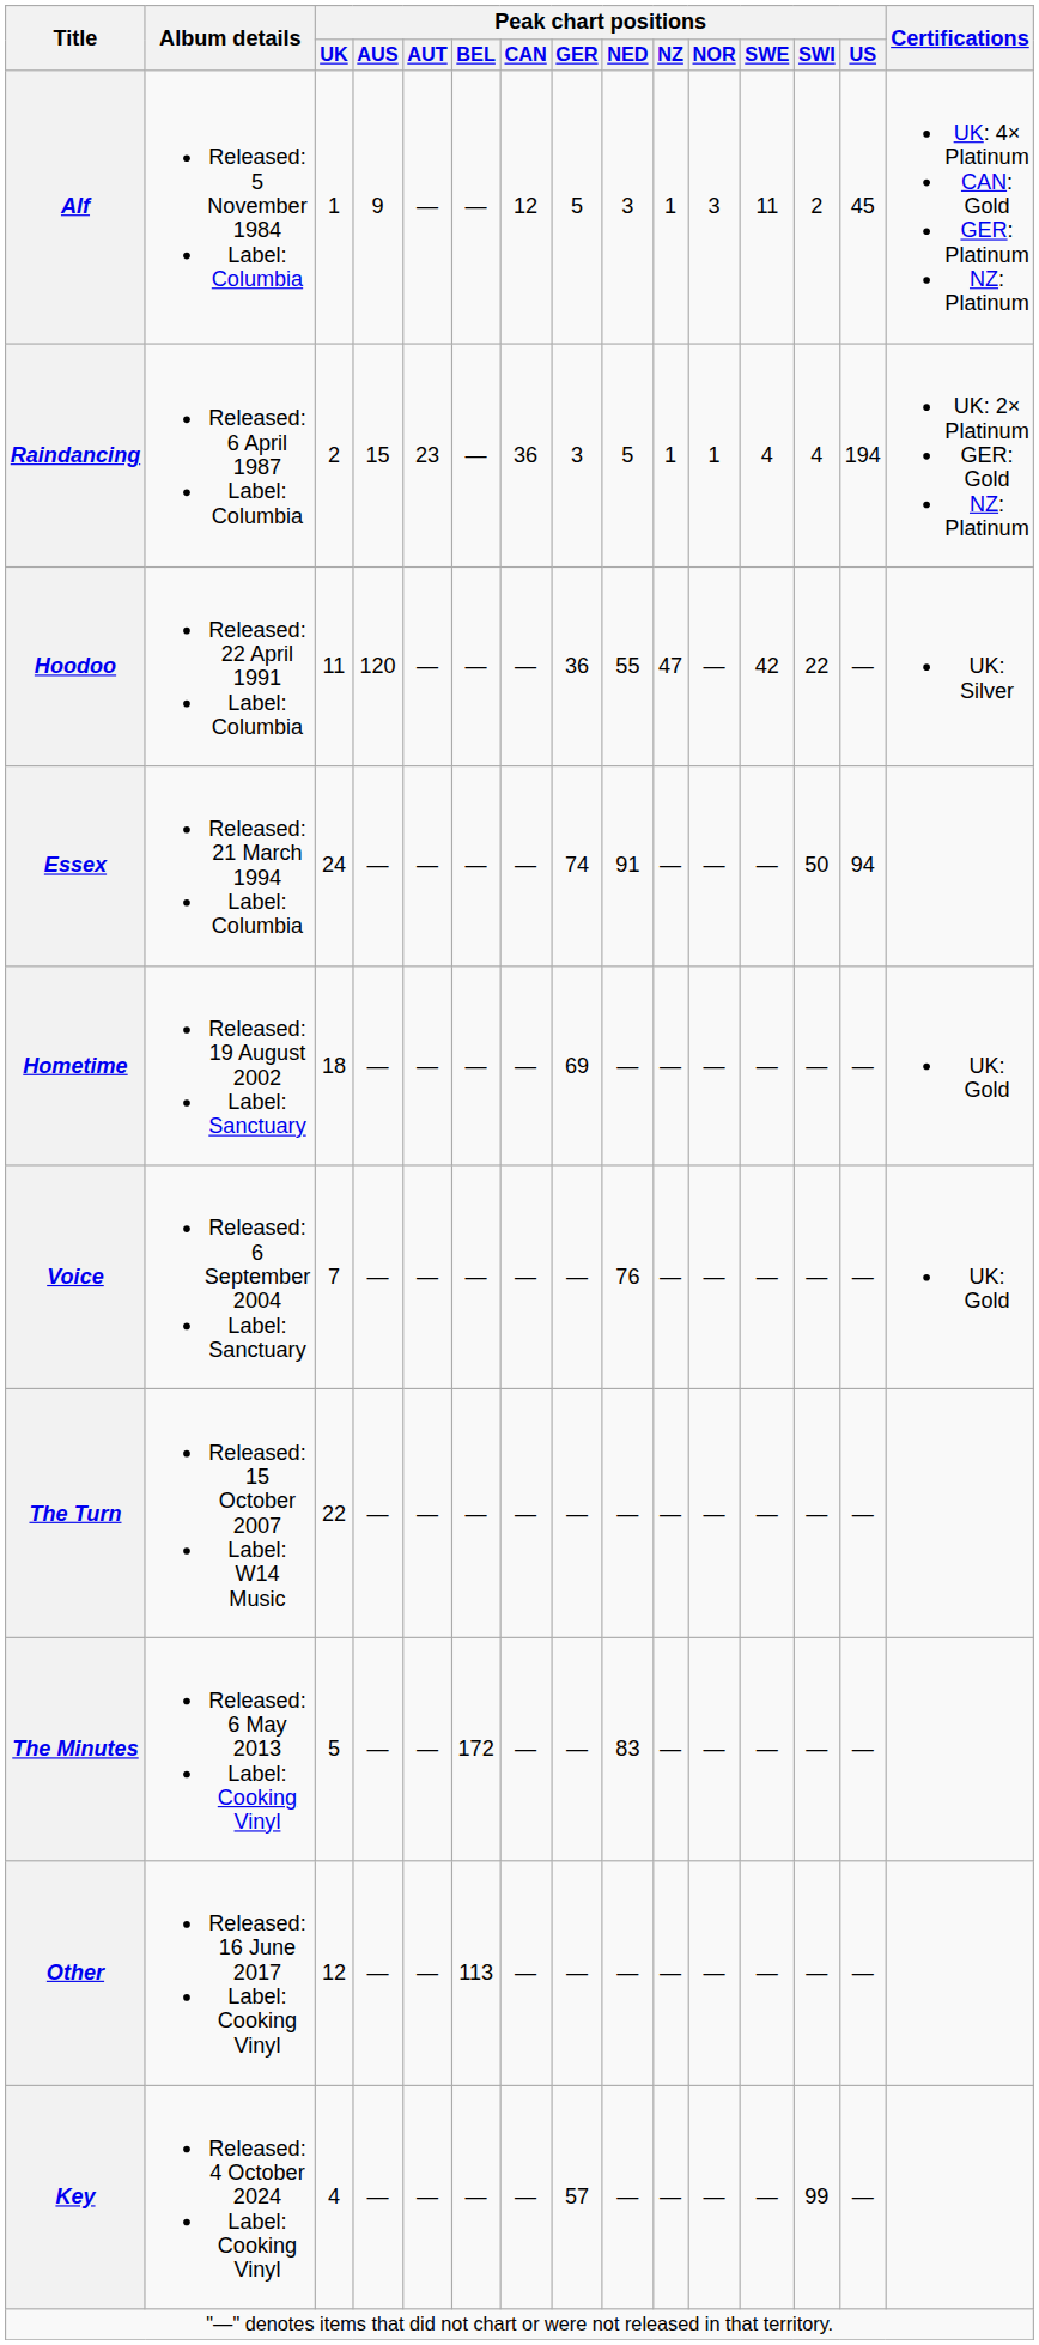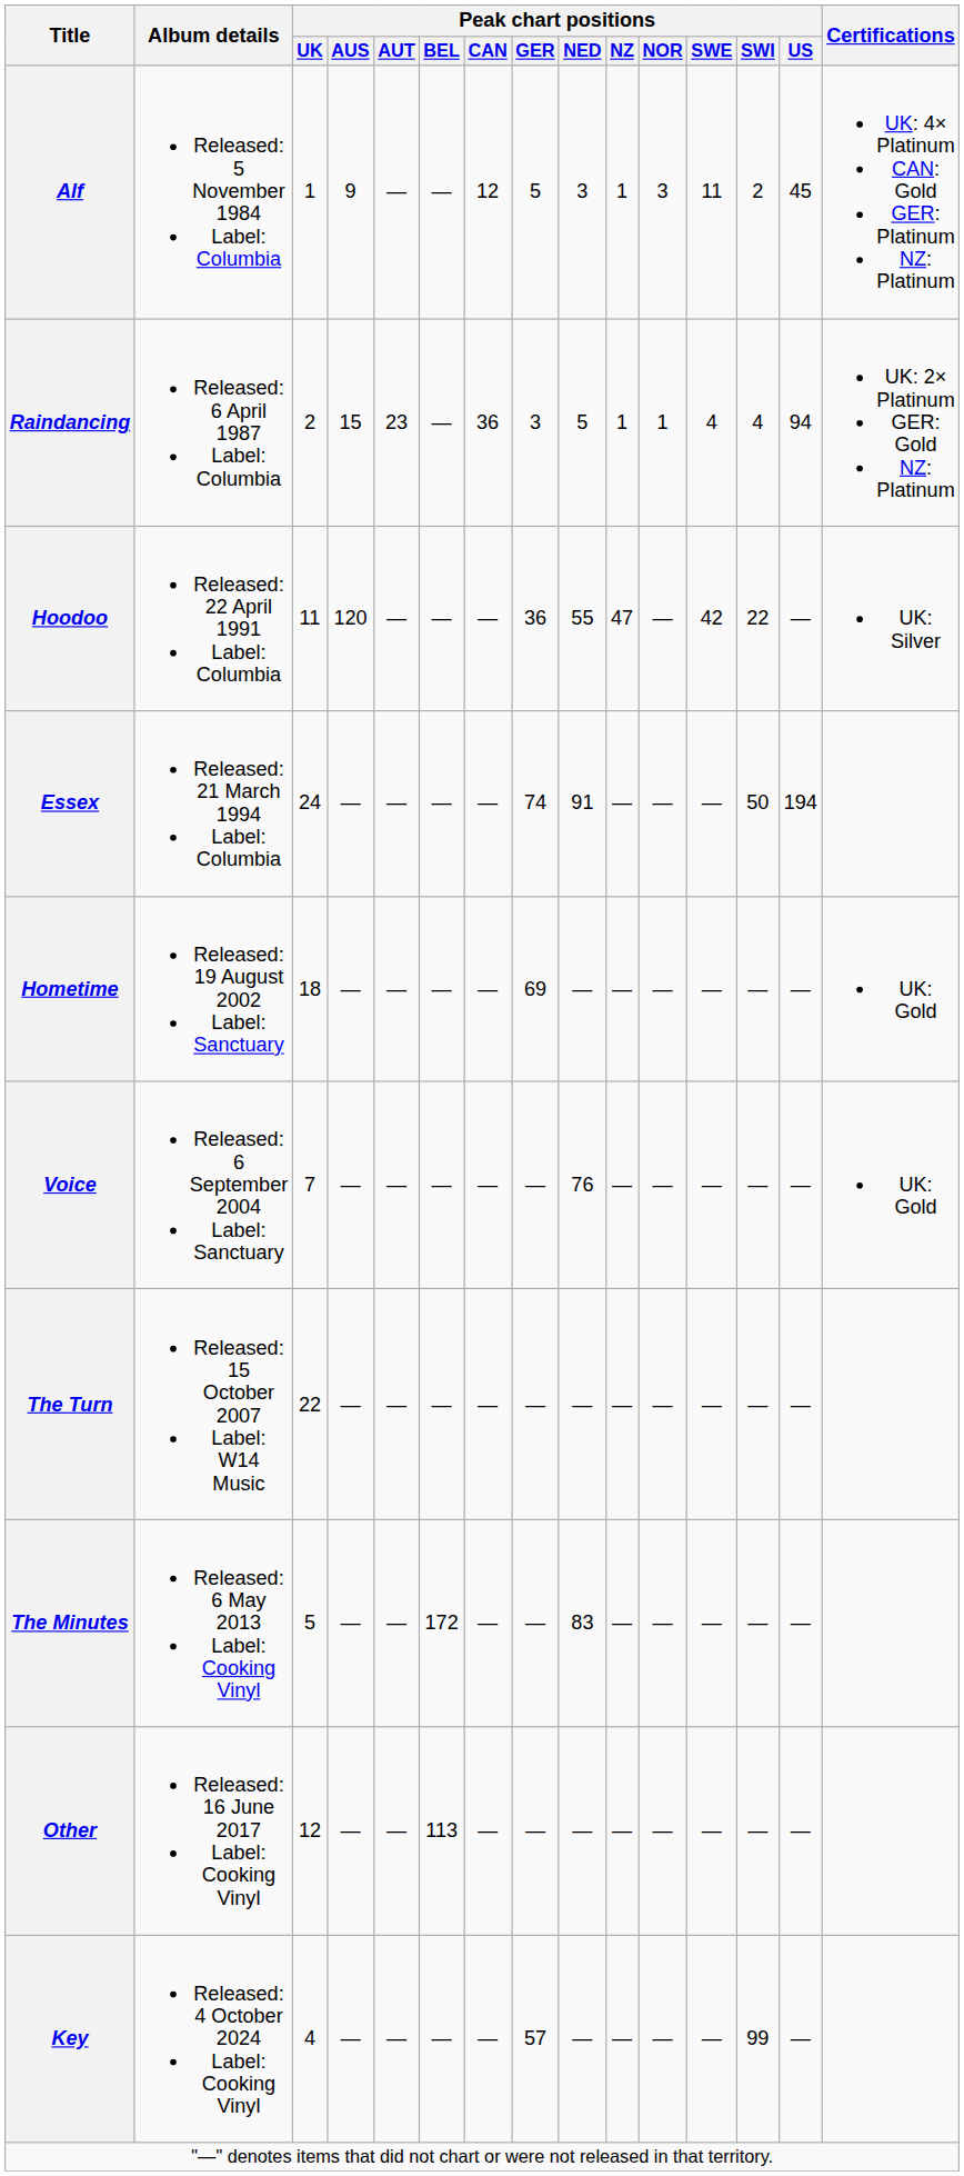 <table class="wikitable plainrowheaders" style="text-align:center;">
 <tr>
 <th scope="col" rowspan="2" style="width:15em;">Title</th>
 <th scope="col" rowspan="2" style="width:15em;">Album details</th>
 <th scope="col" colspan="12">Peak chart positions</th>
 <th rowspan="2" style="width:12em;"><a href='#'>Certifications</a></th>
 </tr>
 <tr>
 <th scope="col" style="width:3em;font-size:90%;"><a href='#'>UK</a><br></th>
 <th scope="col" style="width:3em;font-size:90%;"><a href='#'>AUS</a><br></th>
 <th scope="col" style="width:3em;font-size:90%;"><a href='#'>AUT</a><br></th>
 <th scope="col" style="width:3em;font-size:90%;"><a href='#'>BEL</a><br></th>
 <th scope="col" style="width:3em;font-size:90%;"><a href='#'>CAN</a><br> </th>
 <th scope="col" style="width:3em;font-size:90%;"><a href='#'>GER</a><br></th>
 <th scope="col" style="width:3em;font-size:90%;"><a href='#'>NED</a><br></th>
 <th scope="col" style="width:3em;font-size:90%;"><a href='#'>NZ</a><br></th>
 <th scope="col" style="width:3em;font-size:90%;"><a href='#'>NOR</a><br></th>
 <th scope="col" style="width:3em;font-size:90%;"><a href='#'>SWE</a><br></th>
 <th scope="col" style="width:3em;font-size:90%;"><a href='#'>SWI</a><br></th>
 <th scope="col" style="width:3em;font-size:90%;"><a href='#'>US</a><br></th>
 </tr>
 <tr>
 <th scope="row"><em><a href='#'>Alf</a></em></th>
 <td><br><ul><li>Released: 5 November 1984</li><li>Label: <a href='#'>Columbia</a></li></ul></td>
 <td>1</td>
 <td>9</td>
 <td>—</td>
 <td>—</td>
 <td>12</td>
 <td>5</td>
 <td>3</td>
 <td>1</td>
 <td>3</td>
 <td>11</td>
 <td>2</td>
 <td>45</td>
 <td><br><ul><li><a href='#'>UK</a>: 4× Platinum</li><li><a href='#'>CAN</a>: Gold</li><li><a href='#'>GER</a>: Platinum</li><li><a href='#'>NZ</a>: Platinum</li></ul></td>
 </tr>
 <tr>
 <th scope="row"><em><a href='#'>Raindancing</a></em></th>
 <td><br><ul><li>Released: 6 April 1987</li><li>Label: Columbia</li></ul></td>
 <td>2</td>
 <td>15</td>
 <td>23</td>
 <td>—</td>
 <td>36</td>
 <td>3</td>
 <td>5</td>
 <td>1</td>
 <td>1</td>
 <td>4</td>
 <td>4</td>
-<td>194</td>
+<td>94</td>
 <td><br><ul><li>UK: 2× Platinum</li><li>GER: Gold</li><li><a href='#'>NZ</a>: Platinum</li></ul></td>
 </tr>
 <tr>
 <th scope="row"><em><a href='#'>Hoodoo</a></em></th>
 <td><br><ul><li>Released: 22 April 1991</li><li>Label: Columbia</li></ul></td>
 <td>11</td>
 <td>120</td>
 <td>—</td>
 <td>—</td>
 <td>—</td>
 <td>36</td>
 <td>55</td>
 <td>47</td>
 <td>—</td>
 <td>42</td>
 <td>22</td>
 <td>—</td>
 <td><br><ul><li>UK: Silver</li></ul></td>
 </tr>
 <tr>
 <th scope="row"><em><a href='#'>Essex</a></em></th>
 <td><br><ul><li>Released: 21 March 1994</li><li>Label: Columbia</li></ul></td>
 <td>24</td>
 <td>—</td>
 <td>—</td>
 <td>—</td>
 <td>—</td>
 <td>74</td>
 <td>91</td>
 <td>—</td>
 <td>—</td>
 <td>—</td>
 <td>50</td>
-<td>94</td>
+<td>194</td>
 <td></td>
 </tr>
 <tr>
 <th scope="row"><em><a href='#'>Hometime</a></em></th>
 <td><br><ul><li>Released: 19 August 2002</li><li>Label: <a href='#'>Sanctuary</a></li></ul></td>
 <td>18</td>
 <td>—</td>
 <td>—</td>
 <td>—</td>
 <td>—</td>
 <td>69</td>
 <td>—</td>
 <td>—</td>
 <td>—</td>
 <td>—</td>
 <td>—</td>
 <td>—</td>
 <td><br><ul><li>UK: Gold</li></ul></td>
 </tr>
 <tr>
 <th scope="row"><em><a href='#'>Voice</a></em></th>
 <td><br><ul><li>Released: 6 September 2004</li><li>Label: Sanctuary</li></ul></td>
 <td>7</td>
 <td>—</td>
 <td>—</td>
 <td>—</td>
 <td>—</td>
 <td>—</td>
 <td>76</td>
 <td>—</td>
 <td>—</td>
 <td>—</td>
 <td>—</td>
 <td>—</td>
 <td><br><ul><li>UK: Gold</li></ul></td>
 </tr>
 <tr>
 <th scope="row"><em><a href='#'>The Turn</a></em></th>
 <td><br><ul><li>Released: 15 October 2007</li><li>Label: W14 Music</li></ul></td>
 <td>22</td>
 <td>—</td>
 <td>—</td>
 <td>—</td>
 <td>—</td>
 <td>—</td>
 <td>—</td>
 <td>—</td>
 <td>—</td>
 <td>—</td>
 <td>—</td>
 <td>—</td>
 <td></td>
 </tr>
 <tr>
 <th scope="row"><em><a href='#'>The Minutes</a></em></th>
 <td><br><ul><li>Released: 6 May 2013</li><li>Label: <a href='#'>Cooking Vinyl</a></li></ul></td>
 <td>5</td>
 <td>—</td>
 <td>—</td>
 <td>172</td>
 <td>—</td>
 <td>—</td>
 <td>83</td>
 <td>—</td>
 <td>—</td>
 <td>—</td>
 <td>—</td>
 <td>—</td>
 <td></td>
 </tr>
 <tr>
 <th scope="row"><em><a href='#'>Other</a></em></th>
 <td><br><ul><li>Released: 16 June 2017</li><li>Label: Cooking Vinyl</li></ul></td>
 <td>12</td>
 <td>—</td>
 <td>—</td>
 <td>113</td>
 <td>—</td>
 <td>—</td>
 <td>—</td>
 <td>—</td>
 <td>—</td>
 <td>—</td>
 <td>—</td>
 <td>—</td>
 <td></td>
 </tr>
 <tr>
 <th scope="row"><em><a href='#'>Key</a></em></th>
 <td><br><ul><li>Released: 4 October 2024</li><li>Label: Cooking Vinyl</li></ul></td>
 <td>4</td>
 <td>—</td>
 <td>—</td>
 <td>—</td>
 <td>—</td>
 <td>57</td>
 <td>—</td>
 <td>—</td>
 <td>—</td>
 <td>—</td>
 <td>99</td>
 <td>—</td>
 <td></td>
 </tr>
 <tr>
 <td align="center" style="font-size:90%" colspan="16">"—" denotes items that did not chart or were not released in that territory.</td>
 </tr>
 </table>
